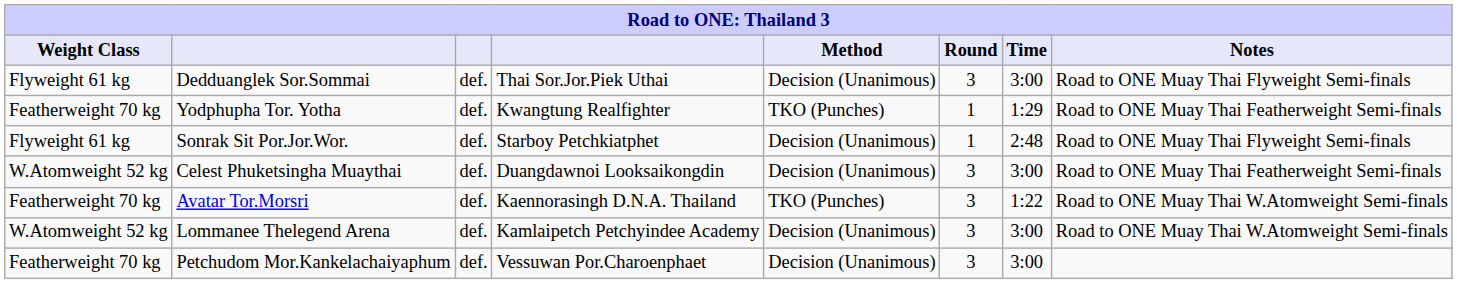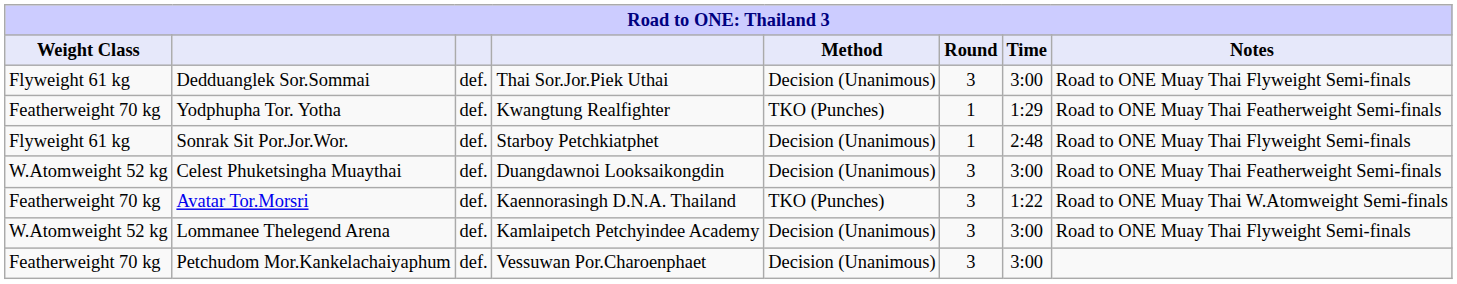 <table class="wikitable" style="font-size: 80%;">
 <tr>
 <th colspan="8" style="background-color: #ccf; color: #000080; text-align: center;"><strong>Road to ONE: Thailand 3</strong></th>
 </tr>
 <tr>
 <th colspan="1" style="background-color: #E6E8FA; color: #000000; text-align: center;">Weight Class</th>
 <th colspan="1" style="background-color: #E6E8FA; color: #000000; text-align: center;"></th>
 <th colspan="1" style="background-color: #E6E8FA; color: #000000; text-align: center;"></th>
 <th colspan="1" style="background-color: #E6E8FA; color: #000000; text-align: center;"></th>
 <th colspan="1" style="background-color: #E6E8FA; color: #000000; text-align: center;">Method</th>
 <th colspan="1" style="background-color: #E6E8FA; color: #000000; text-align: center;">Round</th>
 <th colspan="1" style="background-color: #E6E8FA; color: #000000; text-align: center;">Time</th>
 <th colspan="1" style="background-color: #E6E8FA; color: #000000; text-align: center;">Notes</th>
 </tr>
 <tr>
 <td>Flyweight 61 kg</td>
 <td> Dedduanglek Sor.Sommai</td>
 <td align=center>def.</td>
 <td> Thai Sor.Jor.Piek Uthai</td>
 <td>Decision (Unanimous)</td>
 <td align=center>3</td>
 <td align=center>3:00</td>
 <td>Road to ONE Muay Thai Flyweight Semi-finals</td>
 </tr>
 <tr>
 <td>Featherweight 70 kg</td>
 <td> Yodphupha Tor. Yotha</td>
 <td align=center>def.</td>
 <td> Kwangtung Realfighter</td>
 <td>TKO (Punches)</td>
 <td align=center>1</td>
 <td align=center>1:29</td>
 <td>Road to ONE Muay Thai Featherweight Semi-finals</td>
 </tr>
 <tr>
 <td>Flyweight 61 kg</td>
 <td> Sonrak Sit Por.Jor.Wor.</td>
 <td align=center>def.</td>
 <td> Starboy Petchkiatphet</td>
 <td>Decision (Unanimous)</td>
 <td align=center>1</td>
 <td align=center>2:48</td>
 <td>Road to ONE Muay Thai Flyweight Semi-finals</td>
 </tr>
 <tr>
 <td>W.Atomweight 52 kg</td>
 <td> Celest Phuketsingha Muaythai</td>
 <td align=center>def.</td>
 <td> Duangdawnoi Looksaikongdin</td>
 <td>Decision (Unanimous)</td>
 <td align=center>3</td>
 <td align=center>3:00</td>
 <td>Road to ONE Muay Thai Featherweight Semi-finals</td>
 </tr>
 <tr>
 <td>Featherweight 70 kg</td>
 <td> <a href='#'>Avatar Tor.Morsri</a></td>
 <td align=center>def.</td>
 <td> Kaennorasingh D.N.A. Thailand</td>
 <td>TKO (Punches)</td>
 <td align=center>3</td>
 <td align=center>1:22</td>
 <td>Road to ONE Muay Thai W.Atomweight Semi-finals</td>
 </tr>
 <tr>
 <td>W.Atomweight 52 kg</td>
 <td> Lommanee Thelegend Arena</td>
 <td align=center>def.</td>
 <td> Kamlaipetch Petchyindee Academy</td>
 <td>Decision (Unanimous)</td>
 <td align=center>3</td>
 <td align=center>3:00</td>
-<td>Road to ONE Muay Thai W.Atomweight Semi-finals</td>
+<td>Road to ONE Muay Thai Flyweight Semi-finals</td>
 </tr>
 <tr>
 <td>Featherweight 70 kg</td>
 <td> Petchudom Mor.Kankelachaiyaphum</td>
 <td align=center>def.</td>
 <td> Vessuwan Por.Charoenphaet</td>
 <td>Decision (Unanimous)</td>
 <td align=center>3</td>
 <td align=center>3:00</td>
 <td></td>
 </tr>
 </table>
